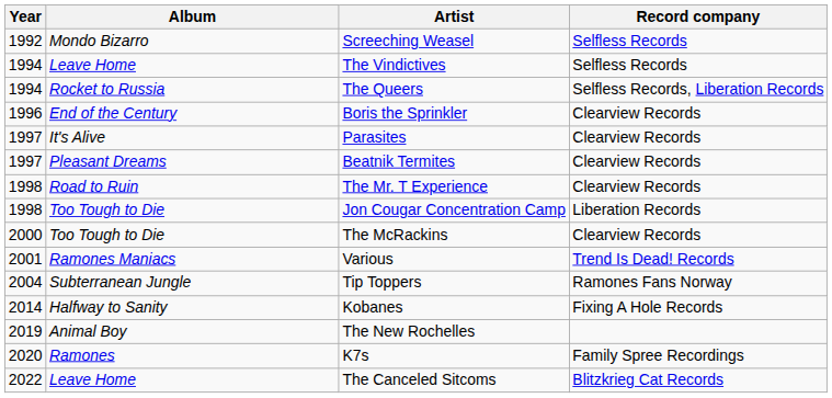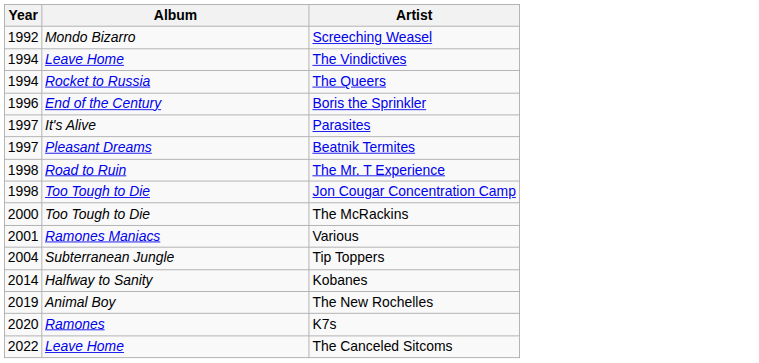 <table class="wikitable">
 <tr>
 <th>Year</th>
 <th style="width:300px;">Album</th>
 <th>Artist</th>
-<th>Record company</th>
 </tr>
 <tr>
 <td>1992</td>
 <td><em>Mondo Bizarro</em></td>
 <td><a href='#'>Screeching Weasel</a></td>
-<td><a href='#'>Selfless Records</a></td>
 </tr>
 <tr>
 <td>1994</td>
 <td><em><a href='#'>Leave Home</a></em></td>
 <td><a href='#'>The Vindictives</a></td>
-<td>Selfless Records</td>
 </tr>
 <tr>
 <td>1994</td>
 <td><em><a href='#'>Rocket to Russia</a></em></td>
 <td><a href='#'>The Queers</a></td>
-<td>Selfless Records, <a href='#'>Liberation Records</a></td>
 </tr>
 <tr>
 <td>1996</td>
 <td><em><a href='#'>End of the Century</a></em></td>
 <td><a href='#'>Boris the Sprinkler</a></td>
-<td>Clearview Records</td>
 </tr>
 <tr>
 <td>1997</td>
 <td><em>It's Alive</em></td>
 <td><a href='#'>Parasites</a></td>
-<td>Clearview Records</td>
 </tr>
 <tr>
 <td>1997</td>
 <td><em><a href='#'>Pleasant Dreams</a></em></td>
 <td><a href='#'>Beatnik Termites</a></td>
-<td>Clearview Records</td>
 </tr>
 <tr>
 <td>1998</td>
 <td><em><a href='#'>Road to Ruin</a></em></td>
 <td><a href='#'>The Mr. T Experience</a></td>
-<td>Clearview Records</td>
 </tr>
 <tr>
 <td>1998</td>
 <td><em><a href='#'>Too Tough to Die</a></em></td>
 <td><a href='#'>Jon Cougar Concentration Camp</a></td>
-<td>Liberation Records</td>
 </tr>
 <tr>
 <td>2000</td>
 <td><em>Too Tough to Die</em></td>
 <td>The McRackins</td>
-<td>Clearview Records</td>
 </tr>
 <tr>
 <td>2001</td>
 <td><em><a href='#'>Ramones Maniacs</a></em></td>
 <td>Various</td>
-<td><a href='#'>Trend Is Dead! Records</a></td>
 </tr>
 <tr>
 <td>2004</td>
 <td><em>Subterranean Jungle</em></td>
 <td>Tip Toppers</td>
-<td>Ramones Fans Norway</td>
 </tr>
 <tr>
 <td>2014</td>
 <td><em>Halfway to Sanity</em></td>
 <td>Kobanes</td>
-<td>Fixing A Hole Records</td>
 </tr>
 <tr>
 <td>2019</td>
 <td><em>Animal Boy</em></td>
 <td>The New Rochelles</td>
-<td></td>
 </tr>
 <tr>
 <td>2020</td>
 <td><em><a href='#'>Ramones</a></em></td>
 <td>K7s</td>
-<td>Family Spree Recordings</td>
 </tr>
 <tr>
 <td>2022</td>
 <td><em><a href='#'>Leave Home</a></em></td>
 <td>The Canceled Sitcoms</td>
-<td><a href='#'>Blitzkrieg Cat Records</a></td>
 </tr>
 </table>
